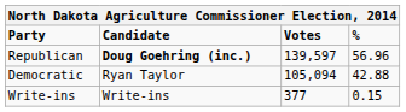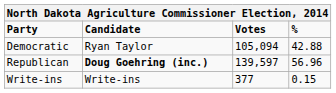 <table class="wikitable">
 <tr>
 <th colspan="4">North Dakota Agriculture Commissioner Election, 2014</th>
 </tr>
 <tr>
 <td><strong>Party</strong></td>
 <td><strong>Candidate</strong></td>
 <td><strong>Votes</strong></td>
 <td><strong>%</strong></td>
 </tr>
 <tr>
+<td>Democratic</td>
+<td>Ryan Taylor</td>
+<td>105,094</td>
+<td>42.88</td>
+</tr>
+<tr>
 <td>Republican</td>
 <td><strong>Doug Goehring (inc.)</strong></td>
 <td>139,597</td>
 <td>56.96</td>
-</tr>
-<tr>
-<td>Democratic</td>
-<td>Ryan Taylor</td>
-<td>105,094</td>
-<td>42.88</td>
 </tr>
 <tr>
 <td>Write-ins</td>
 <td>Write-ins</td>
 <td>377</td>
 <td>0.15</td>
 </tr>
 </table>
